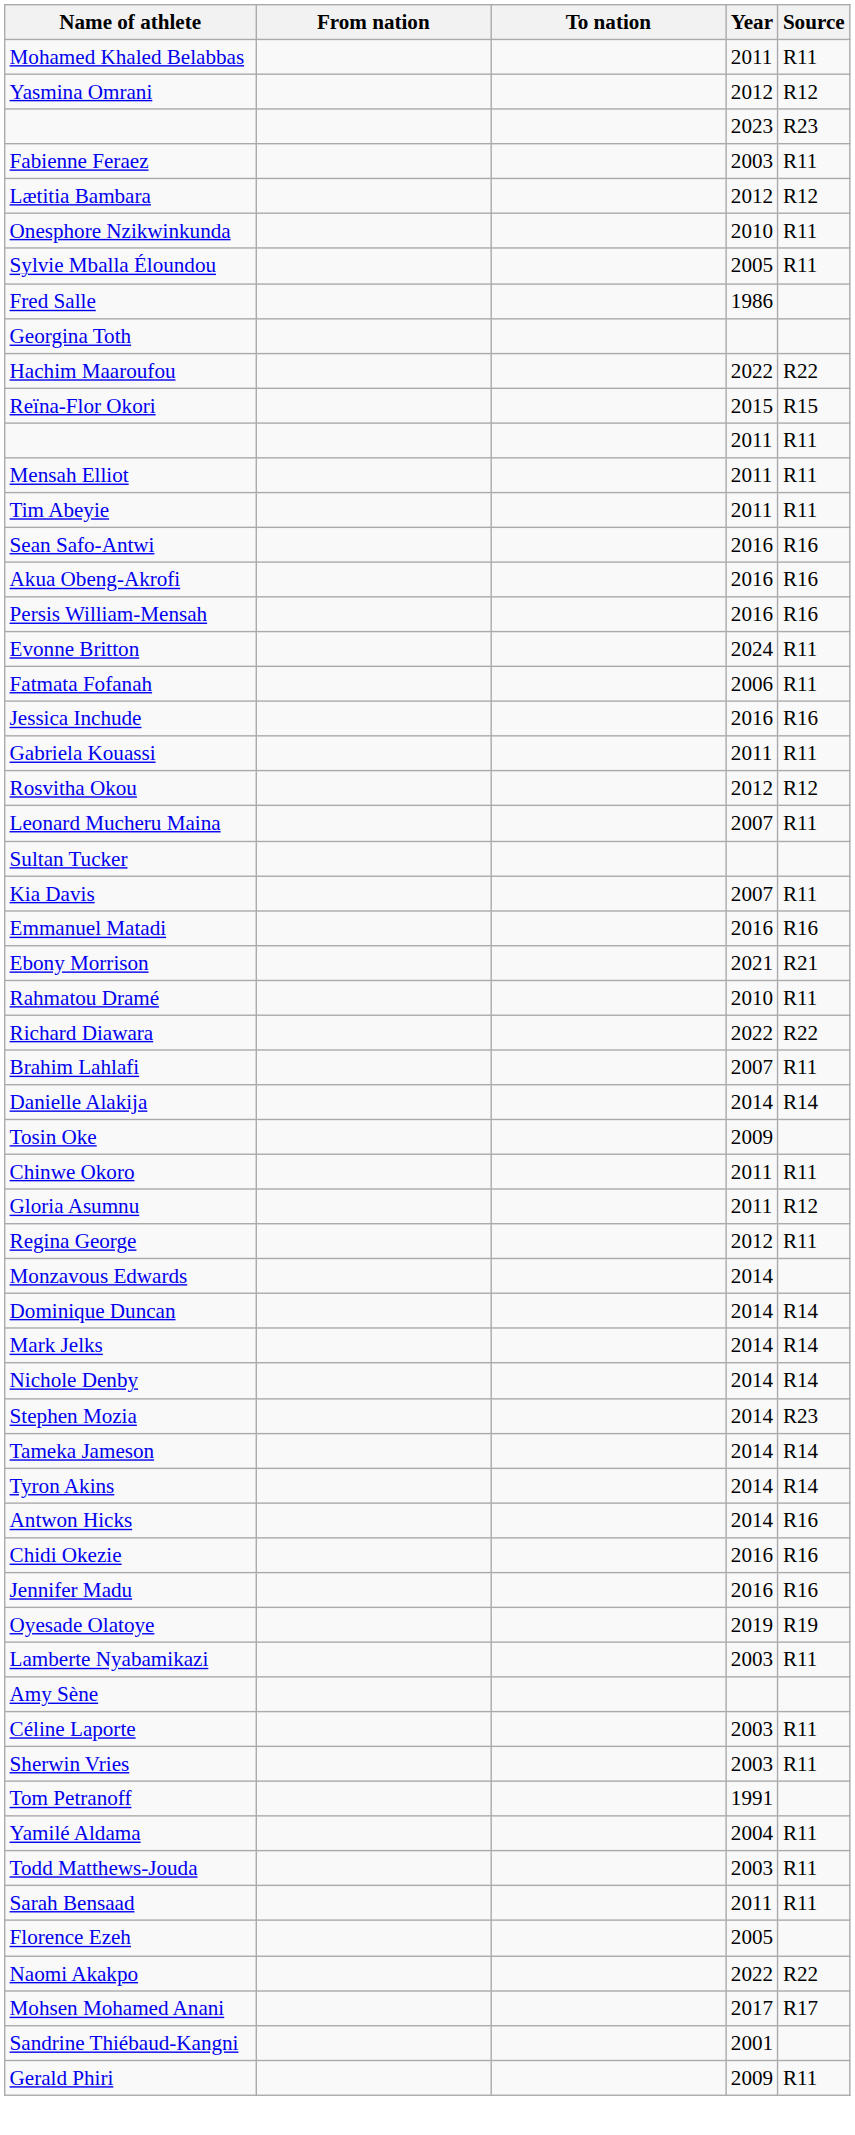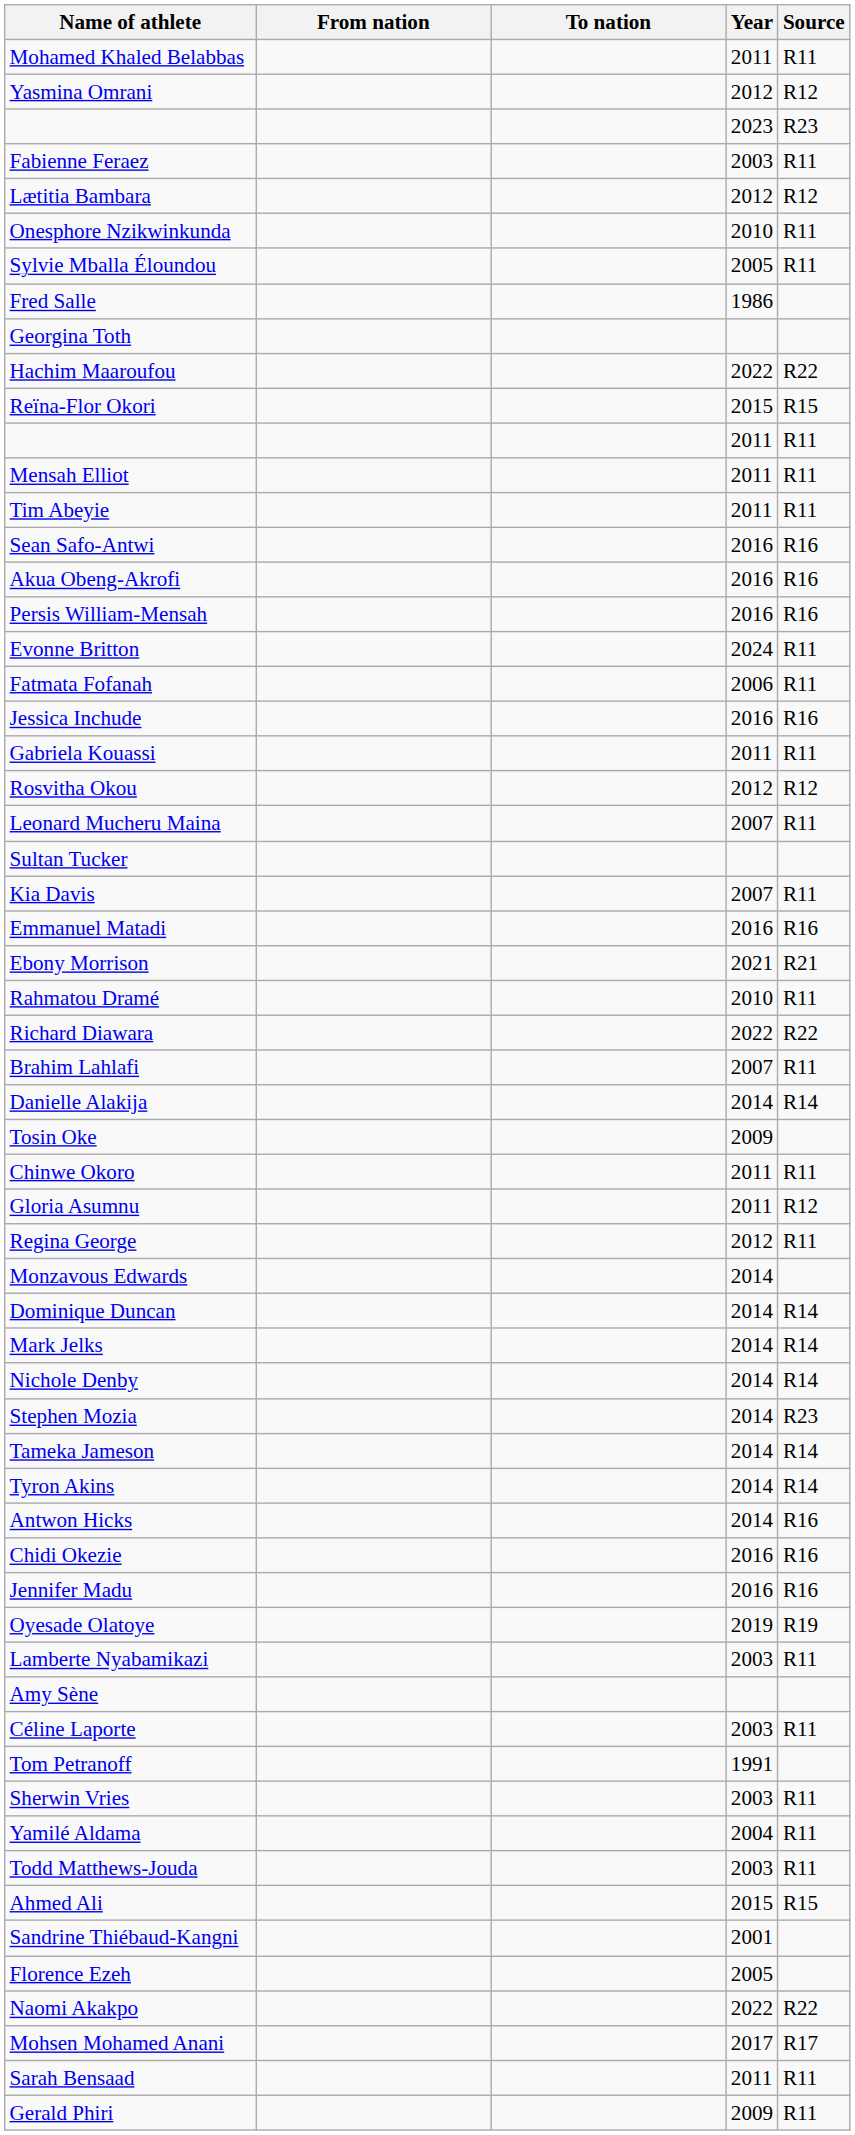 <table class="wikitable sortable" style="font-size: 95%;">
 <tr>
 <th width=200>Name of athlete</th>
 <th width=200>From nation</th>
 <th width=200>To nation</th>
 <th>Year</th>
 <th>Source</th>
 </tr>
 <tr>
 <td><a href='#'>Mohamed Khaled Belabbas</a></td>
 <td></td>
 <td></td>
 <td>2011</td>
 <td>R11 </td>
 </tr>
 <tr>
 <td><a href='#'>Yasmina Omrani</a></td>
 <td></td>
 <td></td>
 <td>2012</td>
 <td>R12</td>
 </tr>
 <tr>
 <td></td>
 <td></td>
 <td></td>
 <td>2023</td>
 <td>R23</td>
 </tr>
 <tr>
 <td><a href='#'>Fabienne Feraez</a></td>
 <td></td>
 <td></td>
 <td>2003</td>
 <td>R11</td>
 </tr>
 <tr>
 <td><a href='#'>Lætitia Bambara</a></td>
 <td></td>
 <td></td>
 <td>2012</td>
 <td>R12</td>
 </tr>
 <tr>
 <td><a href='#'>Onesphore Nzikwinkunda</a></td>
 <td></td>
 <td></td>
 <td>2010</td>
 <td>R11 </td>
 </tr>
 <tr>
 <td><a href='#'>Sylvie Mballa Éloundou</a></td>
 <td></td>
 <td></td>
 <td>2005</td>
 <td>R11</td>
 </tr>
 <tr>
 <td><a href='#'>Fred Salle</a></td>
 <td></td>
 <td></td>
 <td>1986</td>
 <td></td>
 </tr>
 <tr>
 <td><a href='#'>Georgina Toth</a></td>
 <td></td>
 <td></td>
 <td></td>
 <td></td>
 </tr>
 <tr>
 <td><a href='#'>Hachim Maaroufou</a></td>
 <td></td>
 <td></td>
 <td>2022</td>
 <td>R22</td>
 </tr>
 <tr>
 <td><a href='#'>Reïna-Flor Okori</a></td>
 <td></td>
 <td></td>
 <td>2015</td>
 <td>R15</td>
 </tr>
 <tr>
 <td></td>
 <td></td>
 <td></td>
 <td>2011</td>
 <td>R11</td>
 </tr>
 <tr>
 <td><a href='#'>Mensah Elliot</a></td>
 <td></td>
 <td></td>
 <td>2011</td>
 <td>R11</td>
 </tr>
 <tr>
 <td><a href='#'>Tim Abeyie</a></td>
 <td></td>
 <td></td>
 <td>2011</td>
 <td>R11</td>
 </tr>
 <tr>
 <td><a href='#'>Sean Safo-Antwi</a></td>
 <td></td>
 <td></td>
 <td>2016</td>
 <td>R16</td>
 </tr>
 <tr>
 <td><a href='#'>Akua Obeng-Akrofi</a></td>
 <td></td>
 <td></td>
 <td>2016</td>
 <td>R16</td>
 </tr>
 <tr>
 <td><a href='#'>Persis William-Mensah</a></td>
 <td></td>
 <td></td>
 <td>2016</td>
 <td>R16</td>
 </tr>
 <tr>
 <td><a href='#'>Evonne Britton</a></td>
 <td></td>
 <td></td>
 <td>2024</td>
 <td>R11</td>
 </tr>
 <tr>
 <td><a href='#'>Fatmata Fofanah</a></td>
 <td></td>
 <td></td>
 <td>2006</td>
 <td>R11</td>
 </tr>
 <tr>
 <td><a href='#'>Jessica Inchude</a></td>
 <td></td>
 <td></td>
 <td>2016</td>
 <td>R16</td>
 </tr>
 <tr>
 <td><a href='#'>Gabriela Kouassi</a></td>
 <td></td>
 <td></td>
 <td>2011</td>
 <td>R11</td>
 </tr>
 <tr>
 <td><a href='#'>Rosvitha Okou</a></td>
 <td></td>
 <td></td>
 <td>2012</td>
 <td>R12</td>
 </tr>
 <tr>
 <td><a href='#'>Leonard Mucheru Maina</a></td>
 <td></td>
 <td></td>
 <td>2007</td>
 <td>R11</td>
 </tr>
 <tr>
 <td><a href='#'>Sultan Tucker</a></td>
 <td></td>
 <td></td>
 <td></td>
 <td></td>
 </tr>
 <tr>
 <td><a href='#'>Kia Davis</a></td>
 <td></td>
 <td></td>
 <td>2007</td>
 <td>R11 </td>
 </tr>
 <tr>
 <td><a href='#'>Emmanuel Matadi</a></td>
 <td></td>
 <td></td>
 <td>2016</td>
 <td>R16</td>
 </tr>
 <tr>
 <td><a href='#'>Ebony Morrison</a></td>
 <td></td>
 <td></td>
 <td>2021</td>
 <td>R21</td>
 </tr>
 <tr>
 <td><a href='#'>Rahmatou Dramé</a></td>
 <td></td>
 <td></td>
 <td>2010</td>
 <td>R11</td>
 </tr>
 <tr>
 <td><a href='#'>Richard Diawara</a></td>
 <td></td>
 <td></td>
 <td>2022</td>
 <td>R22</td>
 </tr>
 <tr>
 <td><a href='#'>Brahim Lahlafi</a></td>
 <td></td>
 <td></td>
 <td>2007</td>
 <td>R11</td>
 </tr>
 <tr>
 <td><a href='#'>Danielle Alakija</a></td>
 <td></td>
 <td></td>
 <td>2014</td>
 <td>R14</td>
 </tr>
 <tr>
 <td><a href='#'>Tosin Oke</a></td>
 <td></td>
 <td></td>
 <td>2009</td>
 <td></td>
 </tr>
 <tr>
 <td><a href='#'>Chinwe Okoro</a></td>
 <td></td>
 <td></td>
 <td>2011</td>
 <td>R11 </td>
 </tr>
 <tr>
 <td><a href='#'>Gloria Asumnu</a></td>
 <td></td>
 <td></td>
 <td>2011</td>
 <td>R12</td>
 </tr>
 <tr>
 <td><a href='#'>Regina George</a></td>
 <td></td>
 <td></td>
 <td>2012</td>
 <td>R11</td>
 </tr>
 <tr>
 <td><a href='#'>Monzavous Edwards</a></td>
 <td></td>
 <td></td>
 <td>2014</td>
 <td></td>
 </tr>
 <tr>
 <td><a href='#'>Dominique Duncan</a></td>
 <td></td>
 <td></td>
 <td>2014</td>
 <td>R14</td>
 </tr>
 <tr>
 <td><a href='#'>Mark Jelks</a></td>
 <td></td>
 <td></td>
 <td>2014</td>
 <td>R14</td>
 </tr>
 <tr>
 <td><a href='#'>Nichole Denby</a></td>
 <td></td>
 <td></td>
 <td>2014</td>
 <td>R14</td>
 </tr>
 <tr>
 <td><a href='#'>Stephen Mozia</a></td>
 <td></td>
 <td></td>
 <td>2014</td>
 <td>R23</td>
 </tr>
 <tr>
 <td><a href='#'>Tameka Jameson</a></td>
 <td></td>
 <td></td>
 <td>2014</td>
 <td>R14</td>
 </tr>
 <tr>
 <td><a href='#'>Tyron Akins</a></td>
 <td></td>
 <td></td>
 <td>2014</td>
 <td>R14</td>
 </tr>
 <tr>
 <td><a href='#'>Antwon Hicks</a></td>
 <td></td>
 <td></td>
 <td>2014</td>
 <td>R16 </td>
 </tr>
 <tr>
 <td><a href='#'>Chidi Okezie</a></td>
 <td></td>
 <td></td>
 <td>2016</td>
 <td>R16</td>
 </tr>
 <tr>
 <td><a href='#'>Jennifer Madu</a></td>
 <td></td>
 <td></td>
 <td>2016</td>
 <td>R16</td>
 </tr>
 <tr>
 <td><a href='#'>Oyesade Olatoye</a></td>
 <td></td>
 <td></td>
 <td>2019</td>
 <td>R19</td>
 </tr>
 <tr>
 <td><a href='#'>Lamberte Nyabamikazi</a></td>
 <td></td>
 <td></td>
 <td>2003</td>
 <td>R11</td>
 </tr>
 <tr>
 <td><a href='#'>Amy Sène</a></td>
 <td></td>
 <td></td>
 <td></td>
 <td></td>
 </tr>
 <tr>
 <td><a href='#'>Céline Laporte</a></td>
 <td></td>
 <td></td>
 <td>2003</td>
 <td>R11</td>
 </tr>
 <tr>
+<td><a href='#'>Tom Petranoff</a></td>
+<td></td>
+<td></td>
+<td>1991</td>
+<td></td>
+</tr>
+<tr>
 <td><a href='#'>Sherwin Vries</a></td>
 <td></td>
 <td></td>
 <td>2003</td>
 <td>R11</td>
-</tr>
-<tr>
-<td><a href='#'>Tom Petranoff</a></td>
-<td></td>
-<td></td>
-<td>1991</td>
-<td></td>
 </tr>
 <tr>
 <td><a href='#'>Yamilé Aldama</a></td>
 <td></td>
 <td></td>
 <td>2004</td>
 <td>R11 </td>
 </tr>
 <tr>
 <td><a href='#'>Todd Matthews-Jouda</a></td>
 <td></td>
 <td></td>
 <td>2003</td>
 <td>R11</td>
 </tr>
 <tr>
-<td><a href='#'>Sarah Bensaad</a></td>
+<td><a href='#'>Ahmed Ali</a></td>
 <td></td>
 <td></td>
-<td>2011</td>
-<td>R11</td>
+<td>2015</td>
+<td>R15</td>
+</tr>
+<tr>
+<td><a href='#'>Sandrine Thiébaud-Kangni</a></td>
+<td></td>
+<td></td>
+<td>2001</td>
+<td></td>
 </tr>
 <tr>
 <td><a href='#'>Florence Ezeh</a></td>
 <td></td>
 <td></td>
 <td>2005</td>
 <td></td>
 </tr>
 <tr>
 <td><a href='#'>Naomi Akakpo</a></td>
 <td></td>
 <td></td>
 <td>2022</td>
 <td>R22</td>
 </tr>
 <tr>
 <td><a href='#'>Mohsen Mohamed Anani</a></td>
 <td></td>
 <td></td>
 <td>2017</td>
 <td>R17</td>
 </tr>
 <tr>
-<td><a href='#'>Sandrine Thiébaud-Kangni</a></td>
+<td><a href='#'>Sarah Bensaad</a></td>
 <td></td>
 <td></td>
-<td>2001</td>
-<td></td>
+<td>2011</td>
+<td>R11</td>
 </tr>
 <tr>
 <td><a href='#'>Gerald Phiri</a></td>
 <td></td>
 <td></td>
 <td>2009</td>
 <td>R11</td>
 </tr>
 </table>
